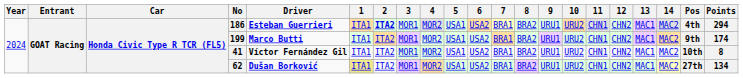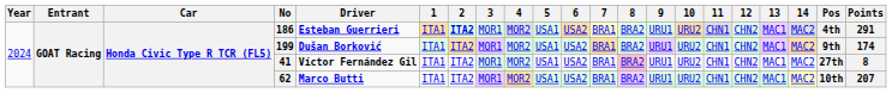 <table class="wikitable" border="1" style="text-align:center; font-size:90%;">
 <tr>
 <th>Year</th>
 <th>Entrant</th>
 <th>Car</th>
 <th>No</th>
 <th>Driver</th>
 <th>1</th>
 <th>2</th>
 <th>3</th>
 <th>4</th>
 <th>5</th>
 <th>6</th>
 <th>7</th>
 <th>8</th>
 <th>9</th>
 <th>10</th>
 <th>11</th>
 <th>12</th>
 <th>13</th>
 <th>14</th>
 <th>Pos</th>
 <th>Points</th>
 </tr>
 <tr>
 <td rowspan=4><a href='#'>2024</a></td>
 <th rowspan=4>GOAT Racing</th>
 <th rowspan=4><a href='#'>Honda Civic Type R TCR (FL5)</a></th>
 <th>186</th>
 <td align="left"><strong> <a href='#'>Esteban Guerrieri</a></strong></td>
 <td style="background:#FFDF9F;"><a href='#'>ITA1</a><br></td>
 <td style="background:#DFFFDF;"><strong><a href='#'>ITA2</a><br></strong></td>
 <td style="background:#DFFFDF;"><a href='#'>MOR1</a><br></td>
 <td style="background:#DFDFDF;"><a href='#'>MOR2</a> <br></td>
 <td style="background:#DFFFDF;"><a href='#'>USA1</a><br></td>
 <td style="background:#FFDF9F;"><a href='#'>USA2</a><br></td>
 <td style="background:#FFFFBF;"><a href='#'>BRA1</a> <br></td>
 <td style="background:#dfffdf;"><a href='#'>BRA2</a> <br></td>
 <td style="background:#DFFFDF;"><a href='#'>URU1</a></td>
 <td style="background:#FFDF9F;"><a href='#'>URU2</a></td>
 <td style="background:#DFDFDF;"><a href='#'>CHN1</a></td>
 <td style="background:#DFFFDF;"><a href='#'>CHN2</a></td>
 <td style="background:#EFCFFF;"><a href='#'>MAC1</a></td>
 <td style="background:#DFDFDF;"><a href='#'>MAC2</a></td>
 <th>4th</th>
-<th>294</th>
+<th>291</th>
 </tr>
 <tr>
 <th>199</th>
-<td align="left"><strong> <a href='#'>Marco Butti</a></strong></td>
+<td align="left"><strong> <a href='#'>Dušan Borković</a></strong></td>
 <td style="background:#DFFFDF;"><a href='#'>ITA1</a><br></td>
 <td style="background:#FFDF9F;"><a href='#'>ITA2</a><br></td>
 <td style="background:#EFCFFF;"><a href='#'>MOR1</a><br></td>
 <td style="background:#DFFFDF;"><a href='#'>MOR2</a><br></td>
 <td style="background:#DFFFDF;"><a href='#'>USA1</a><br></td>
 <td style="background:#DFFFDF;"><a href='#'>USA2</a><br></td>
 <td style="background:#FFDF9F;"><a href='#'>BRA1</a> <br></td>
 <td style="background:#DFFFDF;"><a href='#'>BRA2</a> <br></td>
 <td style="background:#EFCFFF;"><a href='#'>URU1</a><br></td>
 <td style="background:#DFFFDF;"><a href='#'>URU2</a><br></td>
 <td style="background:#DFFFDF;"><a href='#'>CHN1</a><br></td>
 <td style="background:#DFFFDF;"><a href='#'>CHN2</a><br></td>
 <td style="background:#EFCFFF;"><a href='#'>MAC1</a><br></td>
 <td style="background:#FFDF9F;"><a href='#'>MAC2</a><br></td>
 <th>9th</th>
 <th>174</th>
 </tr>
 <tr>
 <th>41</th>
 <td align="left"><strong> Víctor Fernández Gil</strong></td>
 <td><a href='#'>ITA1</a></td>
 <td><a href='#'>ITA2</a></td>
 <td style="background:#DFFFDF;"><a href='#'>MOR1</a><br></td>
 <td style="background:#DFFFDF;"><a href='#'>MOR2</a><br></td>
 <td><a href='#'>USA1</a></td>
 <td><a href='#'>USA2</a></td>
 <td><a href='#'>BRA1</a></td>
-<td><a href='#'>BRA2</a></td>
+<td style="background: pink;"><a href='#'>BRA2</a></td>
 <td><a href='#'>URU1</a></td>
 <td><a href='#'>URU2</a></td>
 <td><a href='#'>CHN1</a></td>
 <td><a href='#'>CHN2</a></td>
 <td><a href='#'>MAC1</a></td>
 <td><a href='#'>MAC2</a></td>
-<th>10th</th>
+<th>27th</th>
 <th>8</th>
 </tr>
 <tr>
 <th>62</th>
-<td align="left"><strong> <a href='#'>Dušan Borković</a></strong></td>
-<td style="background: khaki;"><a href='#'>ITA1</a></td>
+<td align="left"><strong> <a href='#'>Marco Butti</a></strong></td>
+<td><a href='#'>ITA1</a></td>
 <td><a href='#'>ITA2</a></td>
 <td style="background:#EFCFFF;"><a href='#'>MOR1</a><br></td>
 <td style="background:#FFDF9F;"><a href='#'>MOR2</a><br></td>
 <td style="background:#DFFFDF;"><a href='#'>USA1</a><br></td>
 <td style="background:#DFFFDF;"><a href='#'>USA2</a><br></td>
 <td style="background:#DFFFDF;"><a href='#'>BRA1</a> <br></td>
 <td style="background:#EFCFFF;"><a href='#'>BRA2</a> <br></td>
 <td style="background:#DFFFDF;"><a href='#'>URU1</a><br></td>
 <td style="background:#DFFFDF;"><a href='#'>URU2</a><br></td>
 <td style="background:#DFFFDF;"><a href='#'>CHN1</a><br></td>
 <td style="background:#DFFFDF;"><a href='#'>CHN2</a><br></td>
 <td style="background:#DFFFDF;"><a href='#'>MAC1</a><br></td>
 <td style="background:#FFFFBF;"><a href='#'>MAC2</a><br></td>
-<th>27th</th>
-<th>134</th>
+<th>10th</th>
+<th>207</th>
 </tr>
 </table>
